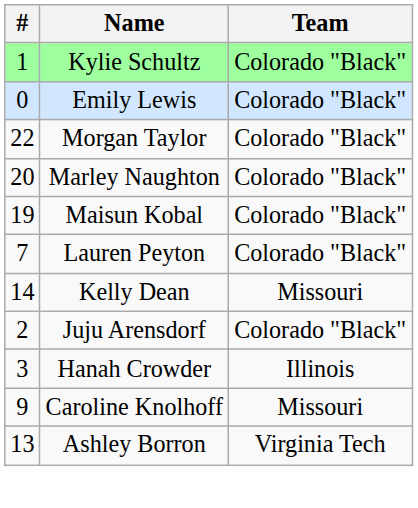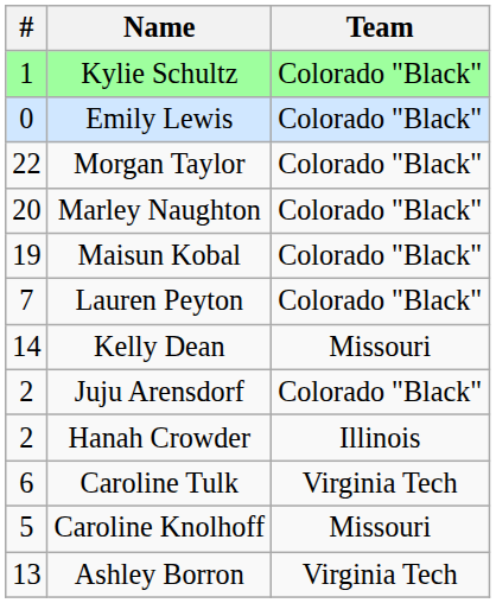 <table class="wikitable" style="text-align:center">
 <tr>
 <th>#</th>
 <th>Name</th>
 <th>Team</th>
 </tr>
 <tr bgcolor="#9eff9e">
 <td>1</td>
 <td>Kylie Schultz</td>
 <td>Colorado "Black"</td>
 </tr>
 <tr style="background:#d0e7ff">
 <td>0</td>
 <td>Emily Lewis</td>
 <td>Colorado "Black"</td>
 </tr>
 <tr>
 <td>22</td>
 <td>Morgan Taylor</td>
 <td>Colorado "Black"</td>
 </tr>
 <tr>
 <td>20</td>
 <td>Marley Naughton</td>
 <td>Colorado "Black"</td>
 </tr>
 <tr>
 <td>19</td>
 <td>Maisun Kobal</td>
 <td>Colorado "Black"</td>
 </tr>
 <tr>
 <td>7</td>
 <td>Lauren Peyton</td>
 <td>Colorado "Black"</td>
 </tr>
 <tr>
 <td>14</td>
 <td>Kelly Dean</td>
 <td>Missouri</td>
 </tr>
 <tr>
 <td>2</td>
 <td>Juju Arensdorf</td>
 <td>Colorado "Black"</td>
 </tr>
 <tr>
-<td>3</td>
+<td>2</td>
 <td>Hanah Crowder</td>
 <td>Illinois</td>
 </tr>
 <tr>
-<td>9</td>
+<td>6</td>
+<td>Caroline Tulk</td>
+<td>Virginia Tech</td>
+</tr>
+<tr>
+<td>5</td>
 <td>Caroline Knolhoff</td>
 <td>Missouri</td>
 </tr>
 <tr>
 <td>13</td>
 <td>Ashley Borron</td>
 <td>Virginia Tech</td>
 </tr>
 </table>
